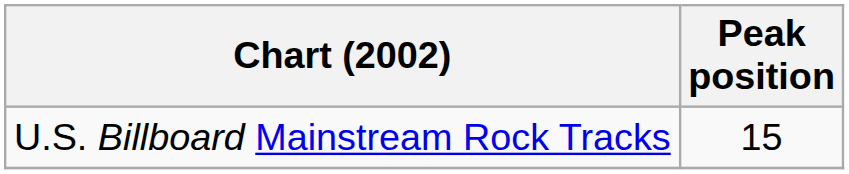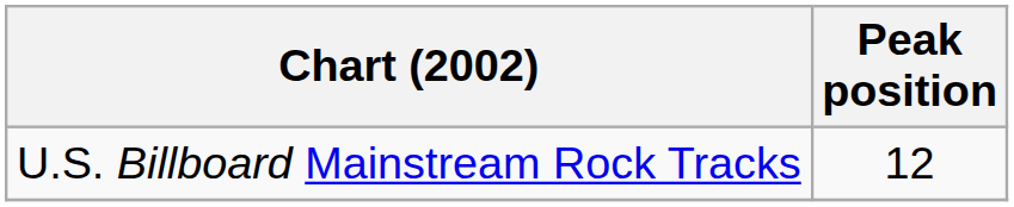 <table class="wikitable sortable">
 <tr>
 <th>Chart (2002)</th>
 <th>Peak<br> position</th>
 </tr>
 <tr>
 <td align="left">U.S. <em>Billboard</em> <a href='#'>Mainstream Rock Tracks</a></td>
-<td align="center">15</td>
+<td align="center">12</td>
 </tr>
 <tr>
 </tr>
 </table>
